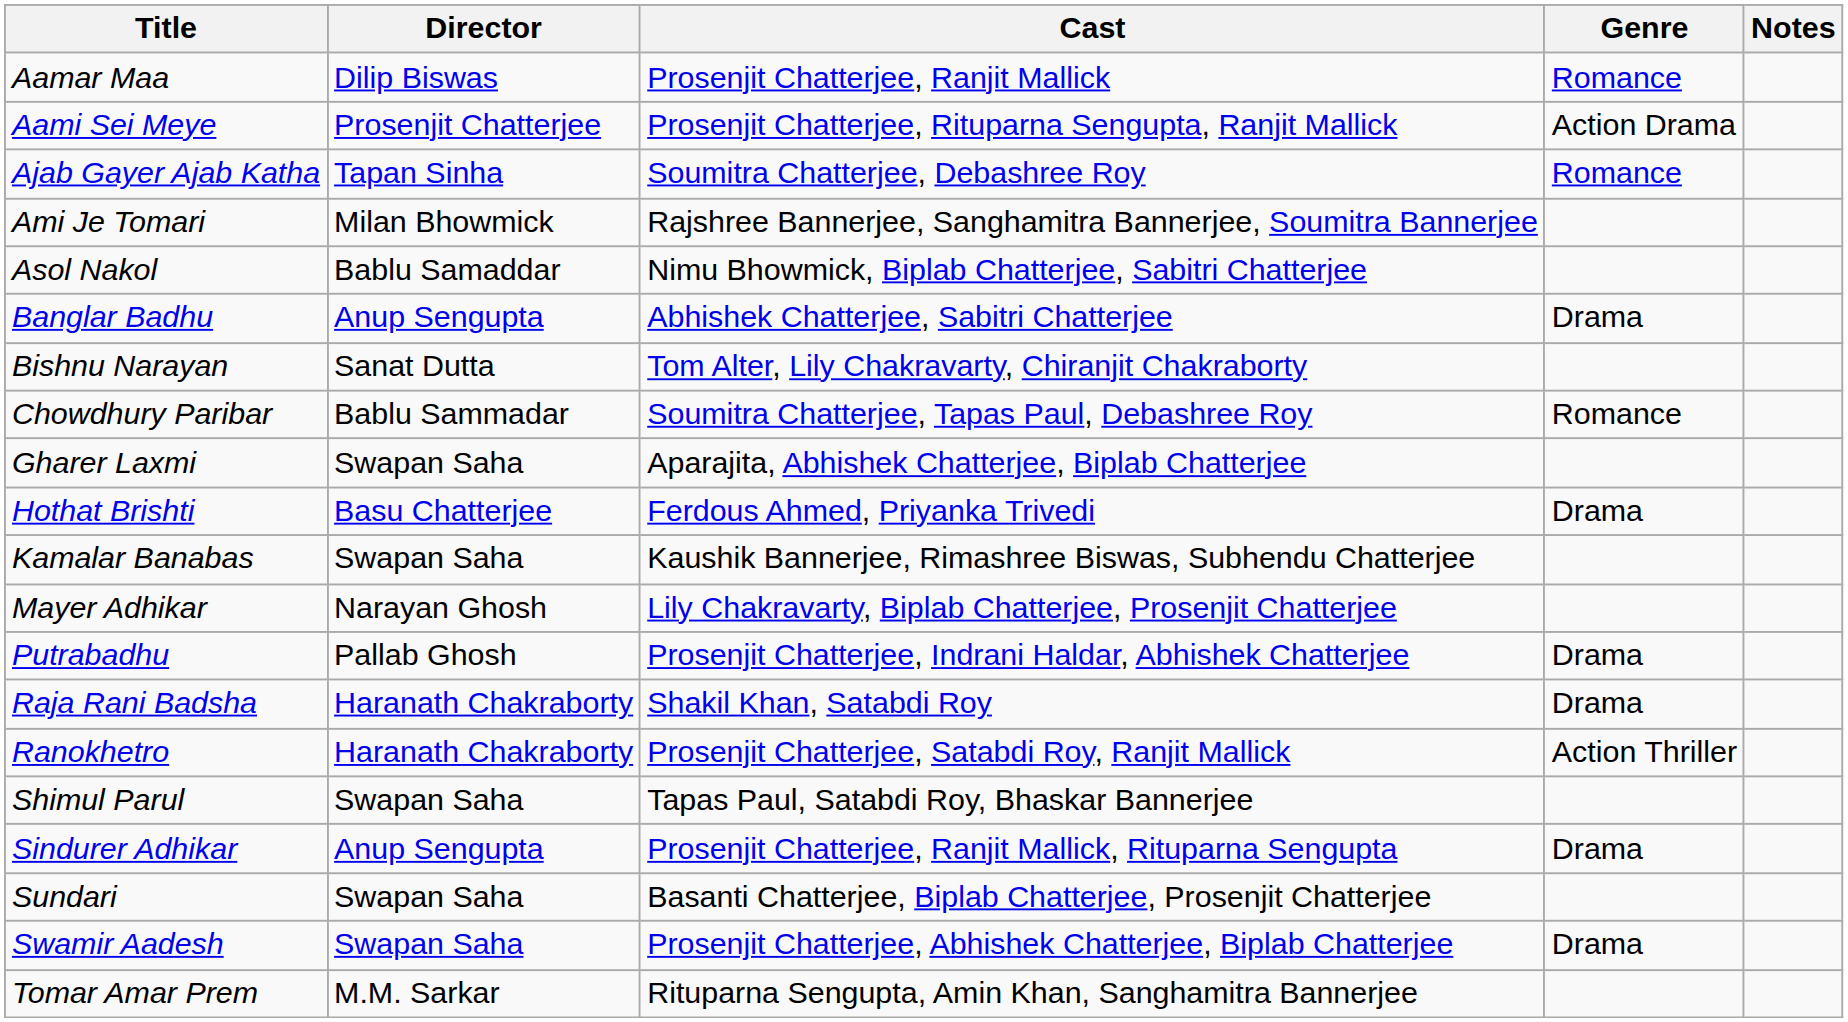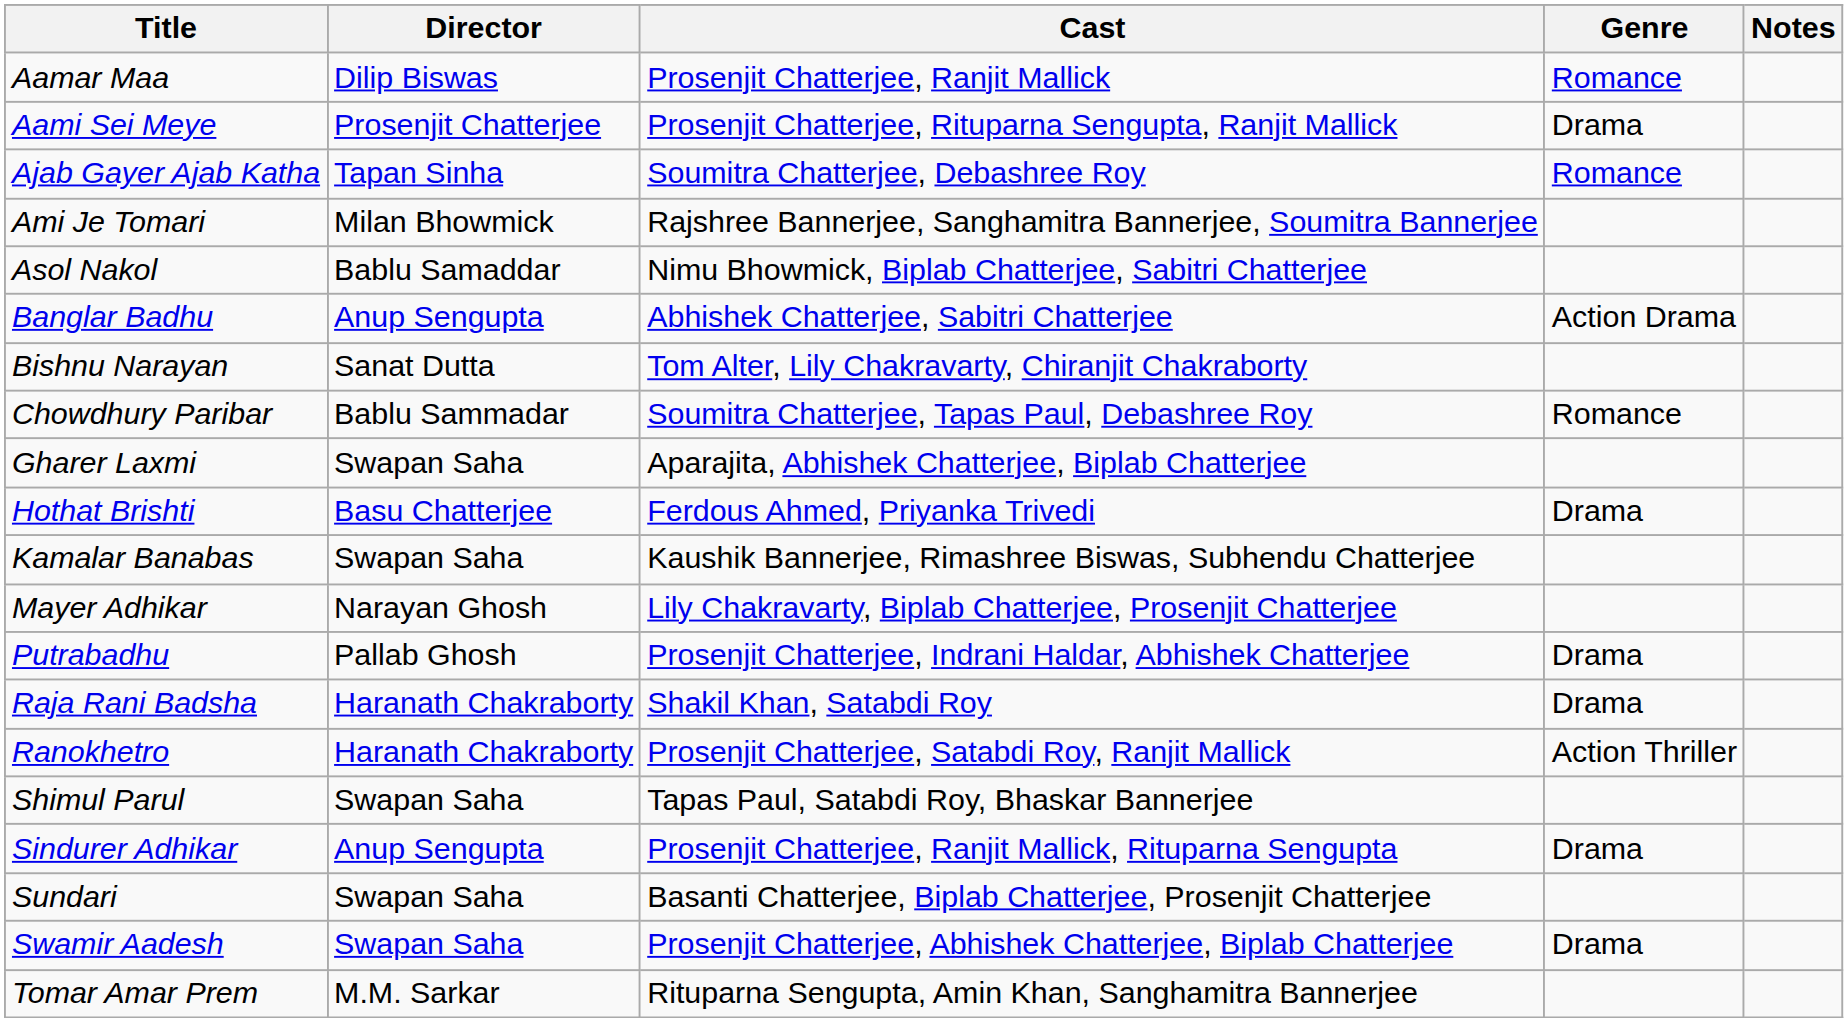 <table class="wikitable sortable" border="0">
 <tr>
 <th>Title</th>
 <th>Director</th>
 <th>Cast</th>
 <th>Genre</th>
 <th>Notes</th>
 </tr>
 <tr>
 <td><em>Aamar Maa</em></td>
 <td><a href='#'>Dilip Biswas</a></td>
 <td><a href='#'>Prosenjit Chatterjee</a>, <a href='#'>Ranjit Mallick</a></td>
 <td><a href='#'>Romance</a></td>
 <td></td>
 </tr>
 <tr>
 <td><em><a href='#'>Aami Sei Meye</a></em></td>
 <td><a href='#'>Prosenjit Chatterjee</a></td>
 <td><a href='#'>Prosenjit Chatterjee</a>, <a href='#'>Rituparna Sengupta</a>, <a href='#'>Ranjit Mallick</a></td>
-<td>Action Drama</td>
+<td>Drama</td>
 <td></td>
 </tr>
 <tr>
 <td><em><a href='#'>Ajab Gayer Ajab Katha</a></em></td>
 <td><a href='#'>Tapan Sinha</a></td>
 <td><a href='#'>Soumitra Chatterjee</a>, <a href='#'>Debashree Roy</a></td>
 <td><a href='#'>Romance</a></td>
 <td></td>
 </tr>
 <tr>
 <td><em>Ami Je Tomari</em></td>
 <td>Milan Bhowmick</td>
 <td>Rajshree Bannerjee, Sanghamitra Bannerjee, <a href='#'>Soumitra Bannerjee</a></td>
 <td></td>
 <td></td>
 </tr>
 <tr>
 <td><em>Asol Nakol</em></td>
 <td>Bablu Samaddar</td>
 <td>Nimu Bhowmick, <a href='#'>Biplab Chatterjee</a>, <a href='#'>Sabitri Chatterjee</a></td>
 <td></td>
 <td></td>
 </tr>
 <tr>
 <td><em><a href='#'>Banglar Badhu</a></em></td>
 <td><a href='#'>Anup Sengupta</a></td>
 <td><a href='#'>Abhishek Chatterjee</a>, <a href='#'>Sabitri Chatterjee</a></td>
-<td>Drama</td>
+<td>Action Drama</td>
 <td></td>
 </tr>
 <tr>
 <td><em>Bishnu Narayan</em></td>
 <td>Sanat Dutta</td>
 <td><a href='#'>Tom Alter</a>, <a href='#'>Lily Chakravarty</a>, <a href='#'>Chiranjit Chakraborty</a></td>
 <td></td>
 <td></td>
 </tr>
 <tr>
 <td><em>Chowdhury Paribar</em></td>
 <td>Bablu Sammadar</td>
 <td><a href='#'>Soumitra Chatterjee</a>, <a href='#'>Tapas Paul</a>, <a href='#'>Debashree Roy</a></td>
 <td>Romance</td>
 <td></td>
 </tr>
 <tr>
 <td><em>Gharer Laxmi</em></td>
 <td>Swapan Saha</td>
 <td>Aparajita, <a href='#'>Abhishek Chatterjee</a>, <a href='#'>Biplab Chatterjee</a></td>
 <td></td>
 <td></td>
 </tr>
 <tr>
 <td><em><a href='#'>Hothat Brishti</a></em></td>
 <td><a href='#'>Basu Chatterjee</a></td>
 <td><a href='#'>Ferdous Ahmed</a>, <a href='#'>Priyanka Trivedi</a></td>
 <td>Drama</td>
 <td></td>
 </tr>
 <tr>
 <td><em>Kamalar Banabas</em></td>
 <td>Swapan Saha</td>
 <td>Kaushik Bannerjee, Rimashree Biswas, Subhendu Chatterjee</td>
 <td></td>
 <td></td>
 </tr>
 <tr>
 <td><em>Mayer Adhikar</em></td>
 <td>Narayan Ghosh</td>
 <td><a href='#'>Lily Chakravarty</a>, <a href='#'>Biplab Chatterjee</a>, <a href='#'>Prosenjit Chatterjee</a></td>
 <td></td>
 <td></td>
 </tr>
 <tr>
 <td><em><a href='#'>Putrabadhu</a></em></td>
 <td>Pallab Ghosh</td>
 <td><a href='#'>Prosenjit Chatterjee</a>, <a href='#'>Indrani Haldar</a>, <a href='#'>Abhishek Chatterjee</a></td>
 <td>Drama</td>
 <td></td>
 </tr>
 <tr>
 <td><em><a href='#'>Raja Rani Badsha</a></em></td>
 <td><a href='#'>Haranath Chakraborty</a></td>
 <td><a href='#'>Shakil Khan</a>, <a href='#'>Satabdi Roy</a></td>
 <td>Drama</td>
 <td></td>
 </tr>
 <tr>
 <td><em><a href='#'>Ranokhetro</a></em></td>
 <td><a href='#'>Haranath Chakraborty</a></td>
 <td><a href='#'>Prosenjit Chatterjee</a>, <a href='#'>Satabdi Roy</a>, <a href='#'>Ranjit Mallick</a></td>
 <td>Action Thriller</td>
 <td></td>
 </tr>
 <tr>
 <td><em>Shimul Parul</em></td>
 <td>Swapan Saha</td>
 <td>Tapas Paul, Satabdi Roy, Bhaskar Bannerjee</td>
 <td></td>
 <td></td>
 </tr>
 <tr>
 <td><em><a href='#'>Sindurer Adhikar</a></em></td>
 <td><a href='#'>Anup Sengupta</a></td>
 <td><a href='#'>Prosenjit Chatterjee</a>, <a href='#'>Ranjit Mallick</a>, <a href='#'>Rituparna Sengupta</a></td>
 <td>Drama</td>
 <td></td>
 </tr>
 <tr>
 <td><em>Sundari</em></td>
 <td>Swapan Saha</td>
 <td>Basanti Chatterjee, <a href='#'>Biplab Chatterjee</a>, Prosenjit Chatterjee</td>
 <td></td>
 </tr>
 <tr>
 <td><em><a href='#'>Swamir Aadesh</a></em></td>
 <td><a href='#'>Swapan Saha</a></td>
 <td><a href='#'>Prosenjit Chatterjee</a>, <a href='#'>Abhishek Chatterjee</a>, <a href='#'>Biplab Chatterjee</a></td>
 <td>Drama</td>
 <td></td>
 </tr>
 <tr>
 <td><em>Tomar Amar Prem</em></td>
 <td>M.M. Sarkar</td>
 <td>Rituparna Sengupta, Amin Khan, Sanghamitra Bannerjee</td>
 <td></td>
 <td></td>
 </tr>
 <tr>
 </tr>
 </table>
